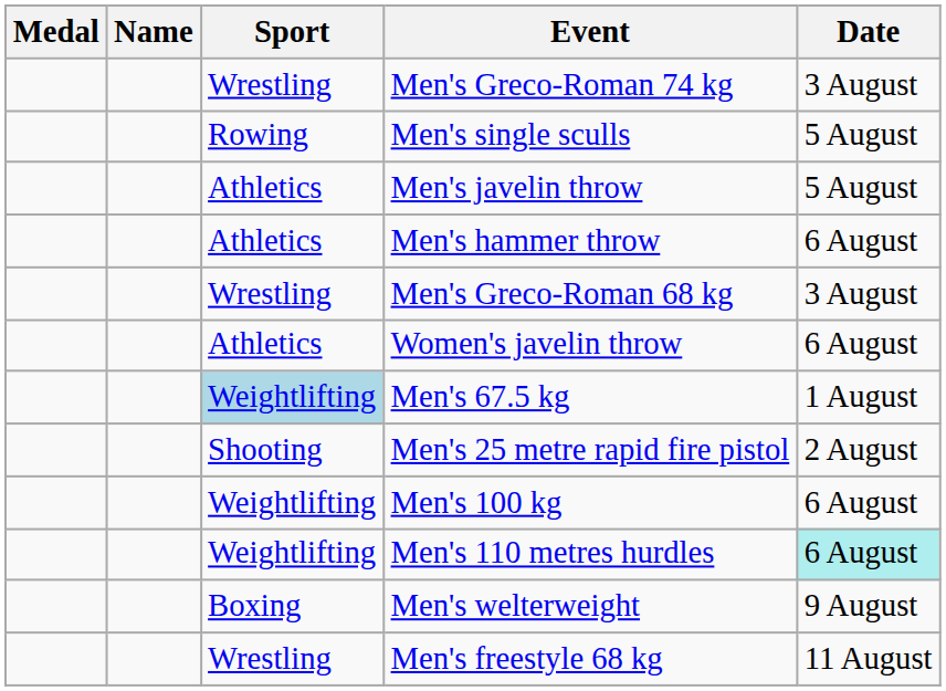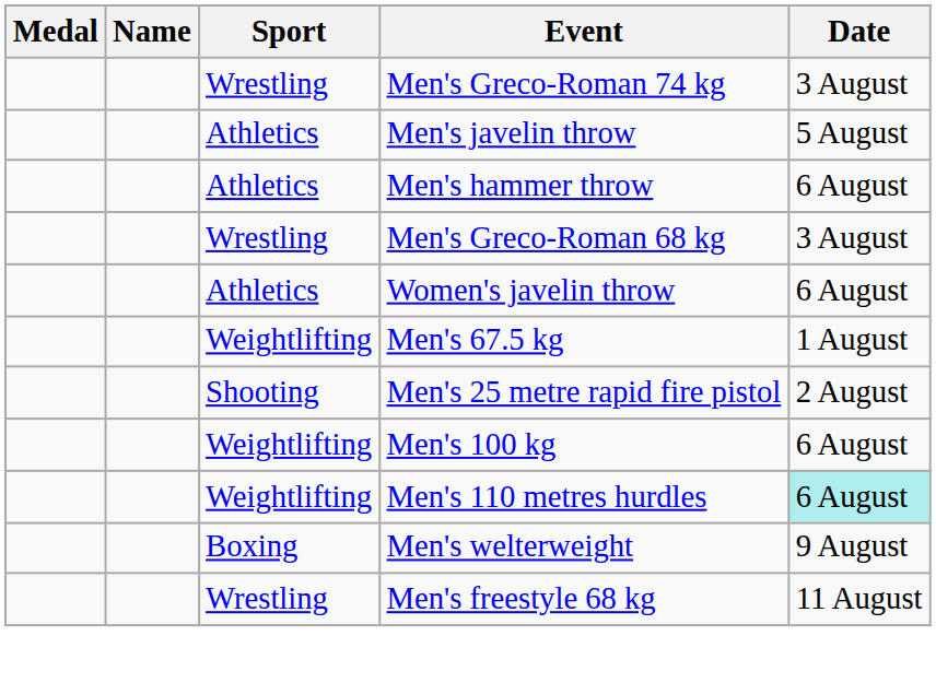 <table class="wikitable sortable" style="font-size:90%">
 <tr>
 <th>Medal</th>
 <th>Name</th>
 <th>Sport</th>
 <th>Event</th>
 <th>Date</th>
 </tr>
 <tr>
 <td></td>
 <td></td>
 <td><a href='#'>Wrestling</a></td>
 <td><a href='#'>Men's Greco-Roman 74 kg</a></td>
 <td>3 August</td>
-</tr>
-<tr>
-<td></td>
-<td></td>
-<td><a href='#'>Rowing</a></td>
-<td><a href='#'>Men's single sculls</a></td>
-<td>5 August</td>
 </tr>
 <tr>
 <td></td>
 <td></td>
 <td><a href='#'>Athletics</a></td>
 <td><a href='#'>Men's javelin throw</a></td>
 <td>5 August</td>
 </tr>
 <tr>
 <td></td>
 <td></td>
 <td><a href='#'>Athletics</a></td>
 <td><a href='#'>Men's hammer throw</a></td>
 <td>6 August</td>
 </tr>
 <tr>
 <td></td>
 <td></td>
 <td><a href='#'>Wrestling</a></td>
 <td><a href='#'>Men's Greco-Roman 68 kg</a></td>
 <td>3 August</td>
 </tr>
 <tr>
 <td></td>
 <td></td>
 <td><a href='#'>Athletics</a></td>
 <td><a href='#'>Women's javelin throw</a></td>
 <td>6 August</td>
 </tr>
 <tr>
 <td></td>
 <td></td>
-<td style="background: lightblue;"><a href='#'>Weightlifting</a></td>
+<td><a href='#'>Weightlifting</a></td>
 <td><a href='#'>Men's 67.5 kg</a></td>
 <td>1 August</td>
 </tr>
 <tr>
 <td></td>
 <td></td>
 <td><a href='#'>Shooting</a></td>
 <td><a href='#'>Men's 25 metre rapid fire pistol</a></td>
 <td>2 August</td>
 </tr>
 <tr>
 <td></td>
 <td></td>
 <td><a href='#'>Weightlifting</a></td>
 <td><a href='#'>Men's 100 kg</a></td>
 <td>6 August</td>
 </tr>
 <tr>
 <td></td>
 <td></td>
 <td><a href='#'>Weightlifting</a></td>
 <td><a href='#'>Men's 110 metres hurdles</a></td>
 <td style="background: paleturquoise;">6 August</td>
 </tr>
 <tr>
 <td></td>
 <td></td>
 <td><a href='#'>Boxing</a></td>
 <td><a href='#'>Men's welterweight</a></td>
 <td>9 August</td>
 </tr>
 <tr>
 <td></td>
 <td></td>
 <td><a href='#'>Wrestling</a></td>
 <td><a href='#'>Men's freestyle 68 kg</a></td>
 <td>11 August</td>
 </tr>
 </table>
